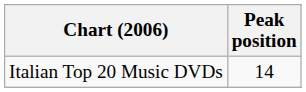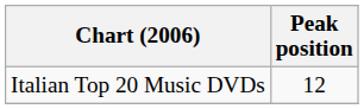 <table class="wikitable">
 <tr>
 <th scope="col">Chart (2006)</th>
 <th scope="col">Peak<br>position</th>
 </tr>
 <tr>
 <td>Italian Top 20 Music DVDs</td>
-<td style="text-align:center;">14</td>
+<td style="text-align:center;">12</td>
 </tr>
 <tr>
 </tr>
 </table>
